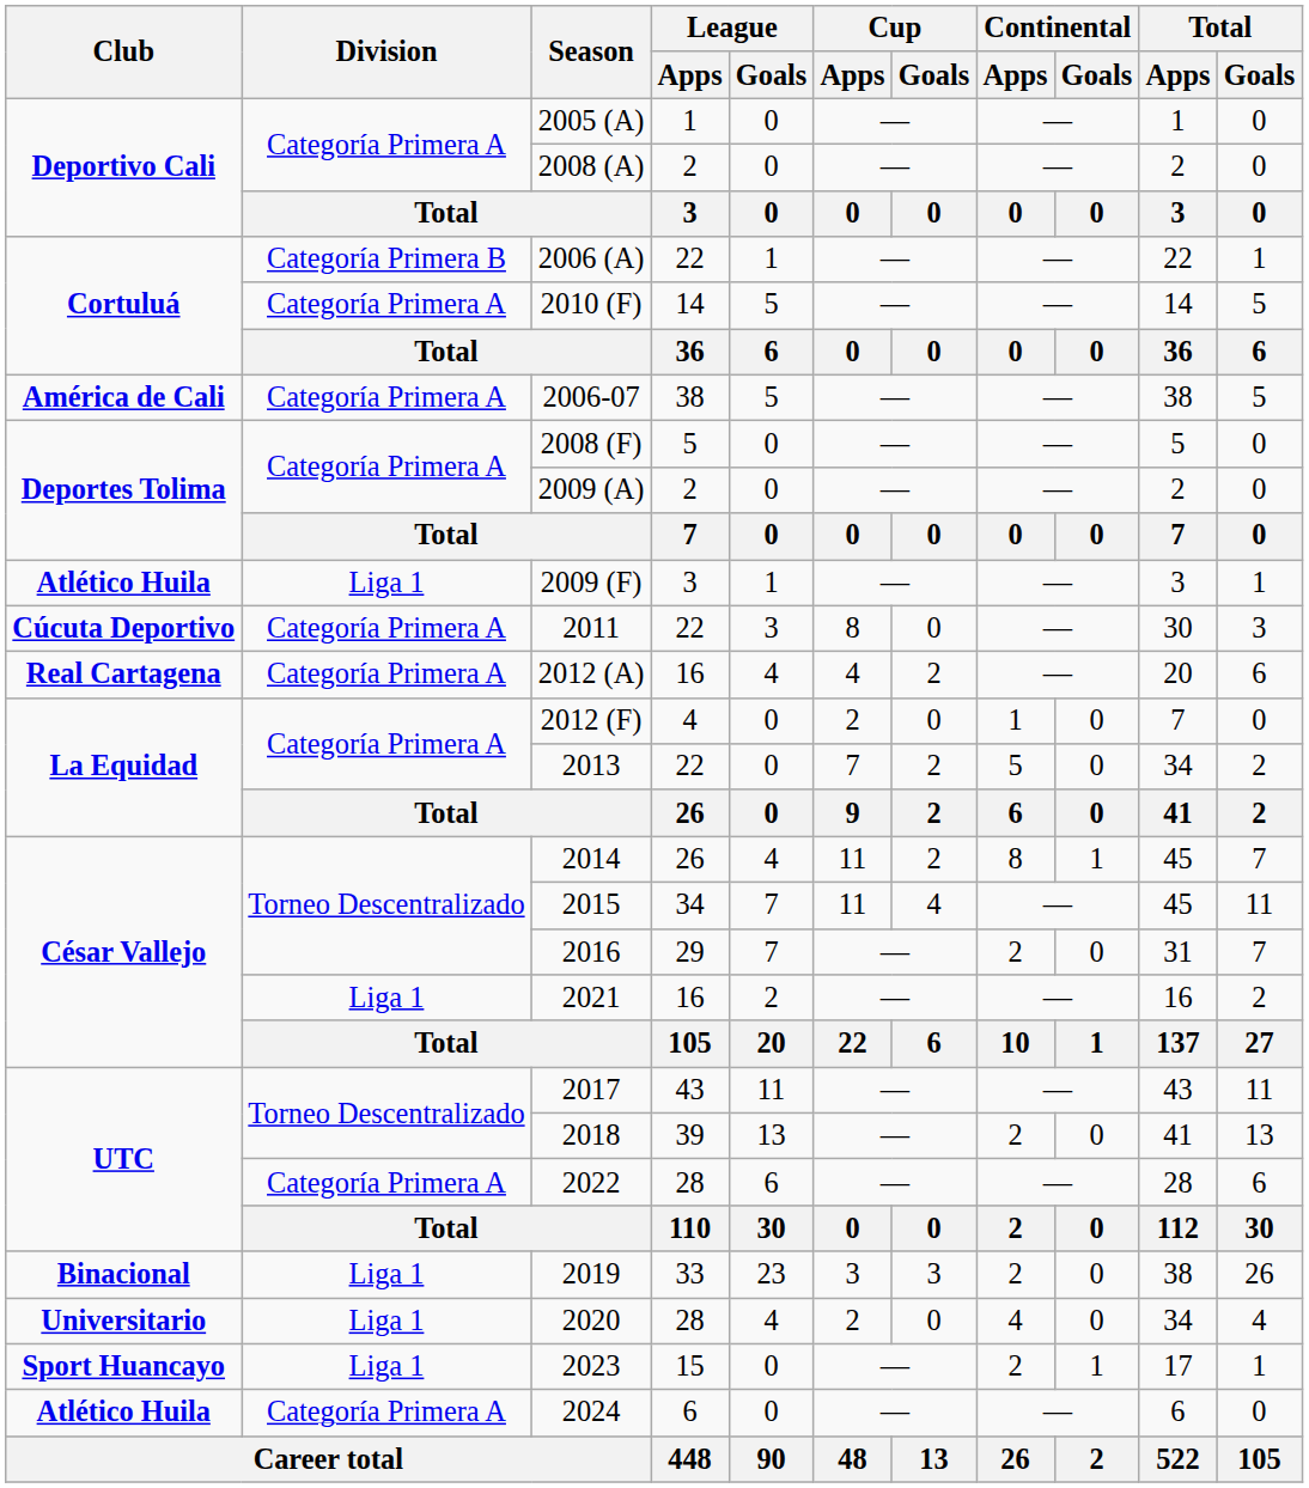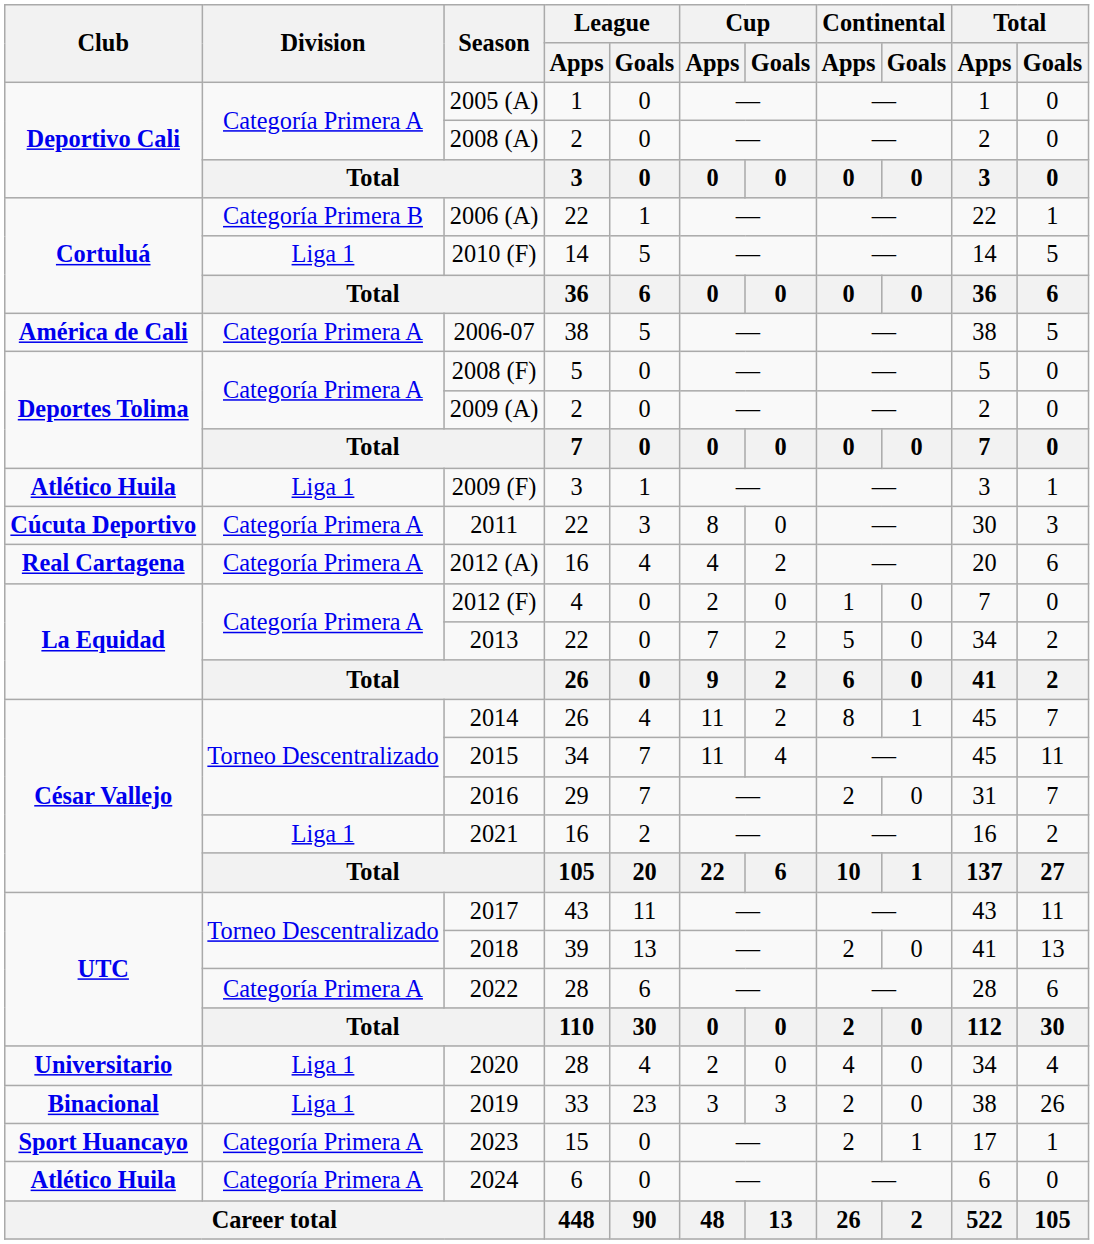 <table class="wikitable" style="text-align: center;">
 <tr>
 <th rowspan="2">Club</th>
 <th rowspan="2">Division</th>
 <th rowspan="2">Season</th>
 <th colspan="2">League</th>
 <th colspan="2">Cup</th>
 <th colspan="2">Continental</th>
 <th colspan="2">Total</th>
 </tr>
 <tr>
 <th>Apps</th>
 <th>Goals</th>
 <th>Apps</th>
 <th>Goals</th>
 <th>Apps</th>
 <th>Goals</th>
 <th>Apps</th>
 <th>Goals</th>
 </tr>
 <tr>
 <td rowspan="3"><strong><a href='#'>Deportivo Cali</a></strong></td>
 <td rowspan="2"><a href='#'>Categoría Primera A</a></td>
 <td>2005 (A)</td>
 <td>1</td>
 <td>0</td>
 <td colspan="2">—</td>
 <td colspan="2">—</td>
 <td>1</td>
 <td>0</td>
 </tr>
 <tr>
 <td>2008 (A)</td>
 <td>2</td>
 <td>0</td>
 <td colspan="2">—</td>
 <td colspan="2">—</td>
 <td>2</td>
 <td>0</td>
 </tr>
 <tr>
 <th colspan="2">Total</th>
 <th>3</th>
 <th>0</th>
 <th>0</th>
 <th>0</th>
 <th>0</th>
 <th>0</th>
 <th>3</th>
 <th>0</th>
 </tr>
 <tr>
 <td rowspan="3" valign=center><strong><a href='#'>Cortuluá</a></strong></td>
 <td valign="center"><a href='#'>Categoría Primera B</a></td>
 <td>2006 (A)</td>
 <td>22</td>
 <td>1</td>
 <td colspan="2">—</td>
 <td colspan="2">—</td>
 <td>22</td>
 <td>1</td>
 </tr>
 <tr>
-<td><a href='#'>Categoría Primera A</a></td>
+<td><a href='#'>Liga 1</a></td>
 <td>2010 (F)</td>
 <td>14</td>
 <td>5</td>
 <td colspan="2">—</td>
 <td colspan="2">—</td>
 <td>14</td>
 <td>5</td>
 </tr>
 <tr>
 <th colspan="2">Total</th>
 <th>36</th>
 <th>6</th>
 <th>0</th>
 <th>0</th>
 <th>0</th>
 <th>0</th>
 <th>36</th>
 <th>6</th>
 </tr>
 <tr>
 <td valign=center><strong><a href='#'>América de Cali</a></strong></td>
 <td><a href='#'>Categoría Primera A</a></td>
 <td>2006-07</td>
 <td>38</td>
 <td>5</td>
 <td colspan="2">—</td>
 <td colspan="2">—</td>
 <td>38</td>
 <td>5</td>
 </tr>
 <tr>
 <td rowspan="3" valign=center><strong><a href='#'>Deportes Tolima</a></strong></td>
 <td rowspan="2" valign="center"><a href='#'>Categoría Primera A</a></td>
 <td>2008 (F)</td>
 <td>5</td>
 <td>0</td>
 <td colspan="2">—</td>
 <td colspan="2">—</td>
 <td>5</td>
 <td>0</td>
 </tr>
 <tr>
 <td>2009 (A)</td>
 <td>2</td>
 <td>0</td>
 <td colspan="2">—</td>
 <td colspan="2">—</td>
 <td>2</td>
 <td>0</td>
 </tr>
 <tr>
 <th colspan="2">Total</th>
 <th>7</th>
 <th>0</th>
 <th>0</th>
 <th>0</th>
 <th>0</th>
 <th>0</th>
 <th>7</th>
 <th>0</th>
 </tr>
 <tr>
 <td><strong><a href='#'>Atlético Huila</a></strong></td>
 <td valign="center"><a href='#'>Liga 1</a></td>
 <td>2009 (F)</td>
 <td>3</td>
 <td>1</td>
 <td colspan="2">—</td>
 <td colspan="2">—</td>
 <td>3</td>
 <td>1</td>
 </tr>
 <tr>
 <td valign=center><strong><a href='#'>Cúcuta Deportivo</a></strong></td>
 <td valign="center"><a href='#'>Categoría Primera A</a></td>
 <td>2011</td>
 <td>22</td>
 <td>3</td>
 <td>8</td>
 <td>0</td>
 <td colspan="2">—</td>
 <td>30</td>
 <td>3</td>
 </tr>
 <tr>
 <td valign=center><strong><a href='#'>Real Cartagena</a></strong></td>
 <td valign="center"><a href='#'>Categoría Primera A</a></td>
 <td>2012 (A)</td>
 <td>16</td>
 <td>4</td>
 <td>4</td>
 <td>2</td>
 <td colspan="2">—</td>
 <td>20</td>
 <td>6</td>
 </tr>
 <tr>
 <td rowspan="3" valign=center><strong><a href='#'>La Equidad</a></strong></td>
 <td rowspan="2" valign="center"><a href='#'>Categoría Primera A</a></td>
 <td>2012 (F)</td>
 <td>4</td>
 <td>0</td>
 <td>2</td>
 <td>0</td>
 <td>1</td>
 <td>0</td>
 <td>7</td>
 <td>0</td>
 </tr>
 <tr>
 <td>2013</td>
 <td>22</td>
 <td>0</td>
 <td>7</td>
 <td>2</td>
 <td>5</td>
 <td>0</td>
 <td>34</td>
 <td>2</td>
 </tr>
 <tr>
 <th colspan="2">Total</th>
 <th>26</th>
 <th>0</th>
 <th>9</th>
 <th>2</th>
 <th>6</th>
 <th>0</th>
 <th>41</th>
 <th>2</th>
 </tr>
 <tr>
 <td rowspan="5" valign=center><strong><a href='#'>César Vallejo</a></strong></td>
 <td rowspan="3" valign="center"><a href='#'>Torneo Descentralizado</a></td>
 <td>2014</td>
 <td>26</td>
 <td>4</td>
 <td>11</td>
 <td>2</td>
 <td>8</td>
 <td>1</td>
 <td>45</td>
 <td>7</td>
 </tr>
 <tr>
 <td>2015</td>
 <td>34</td>
 <td>7</td>
 <td>11</td>
 <td>4</td>
 <td colspan="2">—</td>
 <td>45</td>
 <td>11</td>
 </tr>
 <tr>
 <td>2016</td>
 <td>29</td>
 <td>7</td>
 <td colspan="2">—</td>
 <td>2</td>
 <td>0</td>
 <td>31</td>
 <td>7</td>
 </tr>
 <tr>
 <td valign="center"><a href='#'>Liga 1</a></td>
 <td>2021</td>
 <td>16</td>
 <td>2</td>
 <td colspan="2">—</td>
 <td colspan="2">—</td>
 <td>16</td>
 <td>2</td>
 </tr>
 <tr>
 <th colspan="2">Total</th>
 <th>105</th>
 <th>20</th>
 <th>22</th>
 <th>6</th>
 <th>10</th>
 <th>1</th>
 <th>137</th>
 <th>27</th>
 </tr>
 <tr>
 <td rowspan="4" valign=center><strong><a href='#'>UTC</a></strong></td>
 <td rowspan="2" valign="center"><a href='#'>Torneo Descentralizado</a></td>
 <td>2017</td>
 <td>43</td>
 <td>11</td>
 <td colspan="2">—</td>
 <td colspan="2">—</td>
 <td>43</td>
 <td>11</td>
 </tr>
 <tr>
 <td>2018</td>
 <td>39</td>
 <td>13</td>
 <td colspan="2">—</td>
 <td>2</td>
 <td>0</td>
 <td>41</td>
 <td>13</td>
 </tr>
 <tr>
 <td valign="center"><a href='#'>Categoría Primera A</a></td>
 <td>2022</td>
 <td>28</td>
 <td>6</td>
 <td colspan="2">—</td>
 <td colspan="2">—</td>
 <td>28</td>
 <td>6</td>
 </tr>
 <tr>
 <th colspan="2">Total</th>
 <th>110</th>
 <th>30</th>
 <th>0</th>
 <th>0</th>
 <th>2</th>
 <th>0</th>
 <th>112</th>
 <th>30</th>
 </tr>
 <tr>
+<td><strong><a href='#'>Universitario</a></strong></td>
+<td><a href='#'>Liga 1</a></td>
+<td>2020</td>
+<td>28</td>
+<td>4</td>
+<td>2</td>
+<td>0</td>
+<td>4</td>
+<td>0</td>
+<td>34</td>
+<td>4</td>
+</tr>
+<tr>
 <td valign=center><strong><a href='#'>Binacional</a></strong></td>
 <td valign="center"><a href='#'>Liga 1</a></td>
 <td>2019</td>
 <td>33</td>
 <td>23</td>
 <td>3</td>
 <td>3</td>
 <td>2</td>
 <td>0</td>
 <td>38</td>
 <td>26</td>
 </tr>
 <tr>
-<td><strong><a href='#'>Universitario</a></strong></td>
-<td><a href='#'>Liga 1</a></td>
-<td>2020</td>
-<td>28</td>
-<td>4</td>
-<td>2</td>
-<td>0</td>
-<td>4</td>
-<td>0</td>
-<td>34</td>
-<td>4</td>
-</tr>
-<tr>
 <td><strong><a href='#'>Sport Huancayo</a></strong></td>
-<td><a href='#'>Liga 1</a></td>
+<td><a href='#'>Categoría Primera A</a></td>
 <td>2023</td>
 <td>15</td>
 <td>0</td>
 <td colspan="2">—</td>
 <td>2</td>
 <td>1</td>
 <td>17</td>
 <td>1</td>
 </tr>
 <tr>
 <td><strong><a href='#'>Atlético Huila</a></strong></td>
 <td valign="center"><a href='#'>Categoría Primera A</a></td>
 <td>2024</td>
 <td>6</td>
 <td>0</td>
 <td colspan="2">—</td>
 <td colspan="2">—</td>
 <td>6</td>
 <td>0</td>
 </tr>
 <tr>
 <th colspan="3">Career total</th>
 <th>448</th>
 <th>90</th>
 <th>48</th>
 <th>13</th>
 <th>26</th>
 <th>2</th>
 <th>522</th>
 <th>105</th>
 </tr>
 </table>
